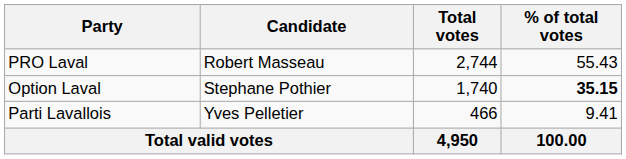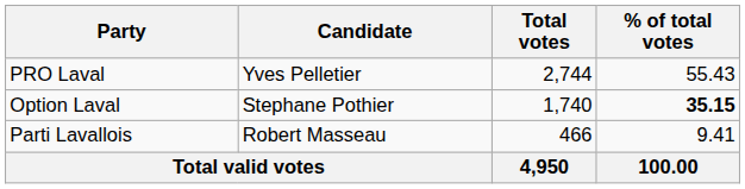 <table style="width:600px;" class="wikitable">
 <tr style="background-color:#E9E9E9">
 <th colspan="2" style="width: 200px">Party</th>
 <th colspan="1" style="width: 200px">Candidate</th>
 <th align="right">Total votes</th>
 <th align="right">% of total votes</th>
 </tr>
 <tr>
 <td colspan="2" align="left">PRO Laval</td>
-<td align="left">Robert Masseau</td>
+<td align="left">Yves Pelletier</td>
 <td align="right">2,744</td>
 <td align="right">55.43</td>
 </tr>
 <tr>
 <td colspan="2" align="left">Option Laval</td>
 <td align="left">Stephane Pothier</td>
 <td align="right">1,740</td>
 <td align="right"><strong>35.15</strong></td>
 </tr>
 <tr>
 <td colspan="2" align="left">Parti Lavallois</td>
-<td align="left">Yves Pelletier</td>
+<td align="left">Robert Masseau</td>
 <td align="right">466</td>
 <td align="right">9.41</td>
 </tr>
 <tr bgcolor="#EEEEEE">
 <th colspan="3"  align="left">Total valid votes</th>
 <th align="right">4,950</th>
 <th align="right">100.00</th>
 </tr>
 </table>
